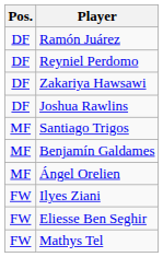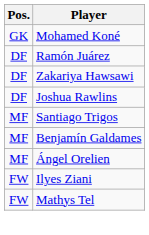 <table class="wikitable">
 <tr>
 <th>Pos.</th>
 <th>Player</th>
 </tr>
 <tr>
-<td style="text-align:center;" rowspan=><a href='#'>DF</a></td>
-<td> <a href='#'>Ramón Juárez</a></td>
+<td style="text-align:center;" rowspan=><a href='#'>GK</a></td>
+<td> <a href='#'>Mohamed Koné</a></td>
 </tr>
 <tr>
 <td style="text-align:center;" rowspan=><a href='#'>DF</a></td>
-<td> <a href='#'>Reyniel Perdomo</a></td>
+<td> <a href='#'>Ramón Juárez</a></td>
 </tr>
 <tr>
 <td style="text-align:center;" rowspan=><a href='#'>DF</a></td>
 <td> <a href='#'>Zakariya Hawsawi</a></td>
 </tr>
 <tr>
 <td style="text-align:center;" rowspan=><a href='#'>DF</a></td>
 <td> <a href='#'>Joshua Rawlins</a></td>
 </tr>
 <tr>
 <td style="text-align:center;" rowspan=><a href='#'>MF</a></td>
 <td> <a href='#'>Santiago Trigos</a></td>
 </tr>
 <tr>
 <td style="text-align:center;" rowspan=><a href='#'>MF</a></td>
 <td> <a href='#'>Benjamín Galdames</a></td>
 </tr>
 <tr>
 <td style="text-align:center;" rowspan=><a href='#'>MF</a></td>
 <td> <a href='#'>Ángel Orelien</a></td>
 </tr>
 <tr>
 <td style="text-align:center;" rowspan=><a href='#'>FW</a></td>
 <td> <a href='#'>Ilyes Ziani</a></td>
 </tr>
 <tr>
 <td style="text-align:center;" rowspan=><a href='#'>FW</a></td>
-<td> <a href='#'>Eliesse Ben Seghir</a></td>
-</tr>
-<tr>
-<td style="text-align:center;" rowspan=><a href='#'>FW</a></td>
 <td> <a href='#'>Mathys Tel</a></td>
 </tr>
 </table>
